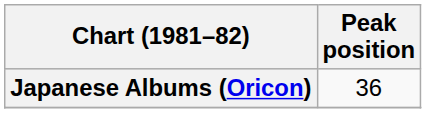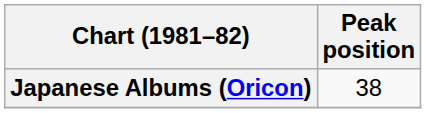 <table class="wikitable sortable plainrowheaders" style="text-align:center">
 <tr>
 <th>Chart (1981–82)</th>
 <th>Peak<br>position</th>
 </tr>
 <tr>
 <th scope="row">Japanese Albums (<a href='#'>Oricon</a>)</th>
-<td>36</td>
+<td>38</td>
 </tr>
 <tr>
 </tr>
 <tr>
 </tr>
 <tr>
 </tr>
 </table>
